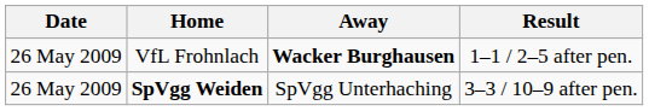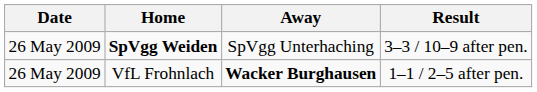 <table class="wikitable">
 <tr>
 <th>Date</th>
 <th>Home</th>
 <th>Away</th>
 <th>Result</th>
 </tr>
 <tr align="center">
 <td>26 May 2009</td>
+<td><strong>SpVgg Weiden</strong></td>
+<td>SpVgg Unterhaching</td>
+<td>3–3 / 10–9 after pen.</td>
+</tr>
+<tr align="center">
+<td>26 May 2009</td>
 <td>VfL Frohnlach</td>
 <td><strong>Wacker Burghausen</strong></td>
 <td>1–1 / 2–5 after pen.</td>
 </tr>
-<tr align="center">
-<td>26 May 2009</td>
-<td><strong>SpVgg Weiden</strong></td>
-<td>SpVgg Unterhaching</td>
-<td>3–3 / 10–9 after pen.</td>
-</tr>
 </table>
